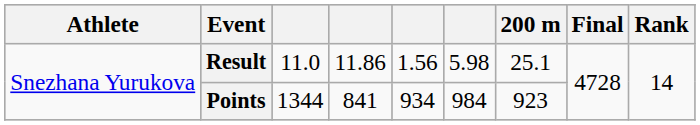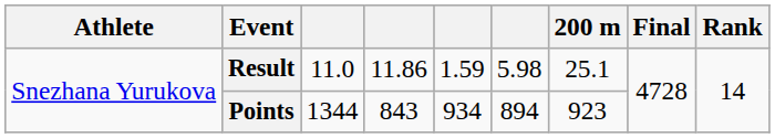 <table class="wikitable" style="font-size:90%">
 <tr>
 <th>Athlete</th>
 <th>Event</th>
 <th></th>
 <th></th>
 <th></th>
 <th></th>
 <th>200 m</th>
 <th>Final</th>
 <th>Rank</th>
 </tr>
 <tr align=center>
 <td rowspan=2 align=left><a href='#'>Snezhana Yurukova</a></td>
 <th style="font-size:95%">Result</th>
 <td>11.0</td>
 <td>11.86</td>
-<td>1.56</td>
+<td>1.59</td>
 <td>5.98</td>
 <td>25.1</td>
 <td rowspan=2>4728</td>
 <td rowspan=2>14</td>
 </tr>
 <tr align=center>
 <th style="font-size:95%">Points</th>
 <td>1344</td>
-<td>841</td>
+<td>843</td>
 <td>934</td>
-<td>984</td>
+<td>894</td>
 <td>923</td>
 </tr>
 </table>
